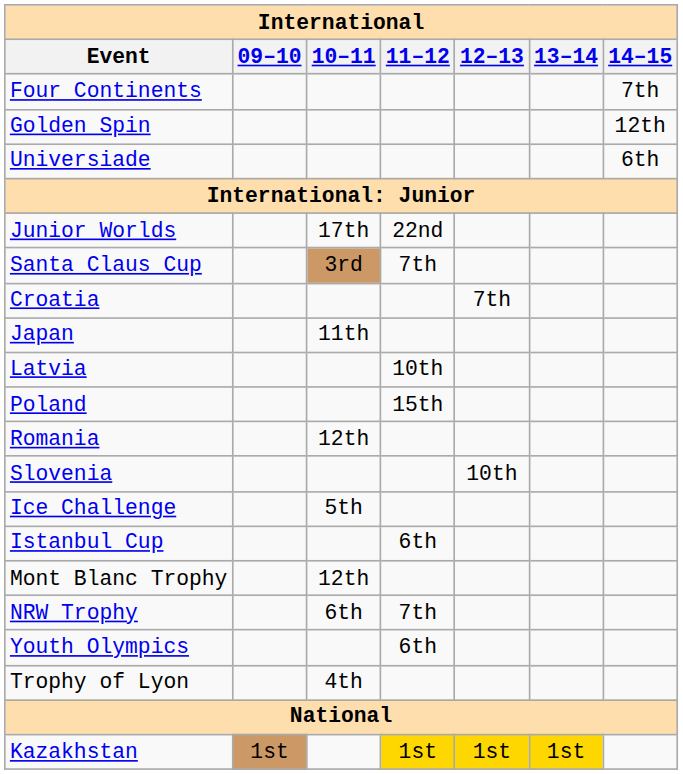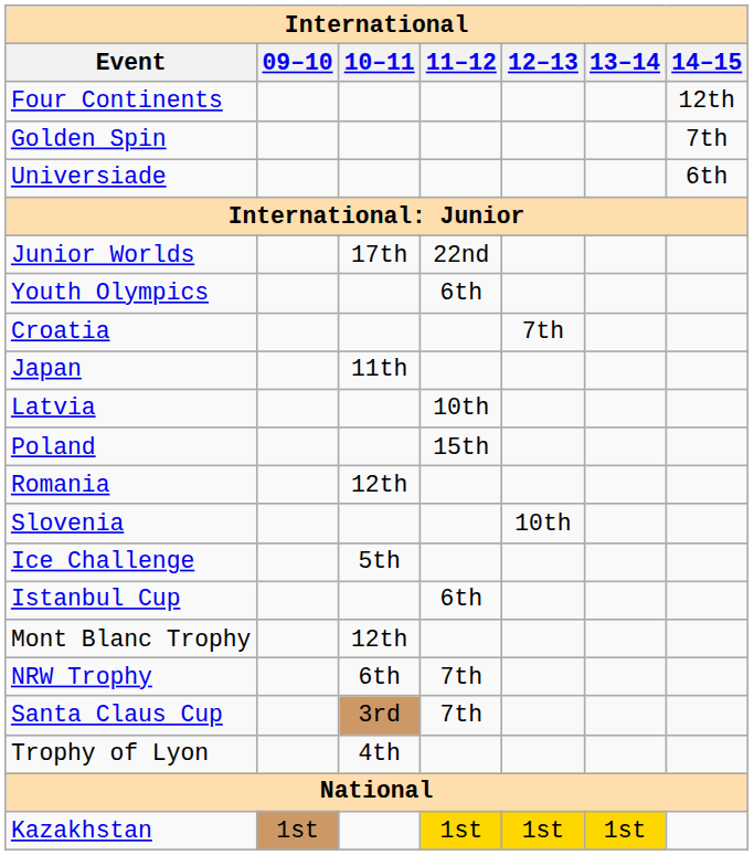 <table class="wikitable" style="text-align:center">
 <tr>
 <th style="background-color: #ffdead; " colspan=7 align=center>International</th>
 </tr>
 <tr>
 <th>Event</th>
 <th><a href='#'>09–10</a></th>
 <th><a href='#'>10–11</a></th>
 <th><a href='#'>11–12</a></th>
 <th><a href='#'>12–13</a></th>
 <th><a href='#'>13–14</a></th>
 <th><a href='#'>14–15</a></th>
 </tr>
 <tr>
 <td align=left><a href='#'>Four Continents</a></td>
 <td></td>
 <td></td>
 <td></td>
 <td></td>
 <td></td>
-<td>7th</td>
+<td>12th</td>
 </tr>
 <tr>
 <td align=left> <a href='#'>Golden Spin</a></td>
 <td></td>
 <td></td>
 <td></td>
 <td></td>
 <td></td>
-<td>12th</td>
+<td>7th</td>
 </tr>
 <tr>
 <td align=left><a href='#'>Universiade</a></td>
 <td></td>
 <td></td>
 <td></td>
 <td></td>
 <td></td>
 <td>6th</td>
 </tr>
 <tr>
 <th style="background-color: #ffdead; " colspan=7 align=center>International: Junior</th>
 </tr>
 <tr>
 <td align=left><a href='#'>Junior Worlds</a></td>
 <td></td>
 <td>17th</td>
 <td>22nd</td>
 <td></td>
 <td></td>
 <td></td>
 </tr>
 <tr>
-<td align=left><a href='#'>Santa Claus Cup</a></td>
+<td align=left><a href='#'>Youth Olympics</a></td>
 <td></td>
-<td bgcolor=cc9966>3rd</td>
-<td>7th</td>
+<td></td>
+<td>6th</td>
 <td></td>
 <td></td>
 <td></td>
 </tr>
 <tr>
 <td align=left> <a href='#'>Croatia</a></td>
 <td></td>
 <td></td>
 <td></td>
 <td>7th</td>
 <td></td>
 <td></td>
 </tr>
 <tr>
 <td align=left> <a href='#'>Japan</a></td>
 <td></td>
 <td>11th</td>
 <td></td>
 <td></td>
 <td></td>
 <td></td>
 </tr>
 <tr>
 <td align=left> <a href='#'>Latvia</a></td>
 <td></td>
 <td></td>
 <td>10th</td>
 <td></td>
 <td></td>
 <td></td>
 </tr>
 <tr>
 <td align=left> <a href='#'>Poland</a></td>
 <td></td>
 <td></td>
 <td>15th</td>
 <td></td>
 <td></td>
 <td></td>
 </tr>
 <tr>
 <td align=left> <a href='#'>Romania</a></td>
 <td></td>
 <td>12th</td>
 <td></td>
 <td></td>
 <td></td>
 <td></td>
 </tr>
 <tr>
 <td align=left> <a href='#'>Slovenia</a></td>
 <td></td>
 <td></td>
 <td></td>
 <td>10th</td>
 <td></td>
 <td></td>
 </tr>
 <tr>
 <td align=left><a href='#'>Ice Challenge</a></td>
 <td></td>
 <td>5th</td>
 <td></td>
 <td></td>
 <td></td>
 <td></td>
 </tr>
 <tr>
 <td align=left><a href='#'>Istanbul Cup</a></td>
 <td></td>
 <td></td>
 <td>6th</td>
 <td></td>
 <td></td>
 <td></td>
 </tr>
 <tr>
 <td align=left>Mont Blanc Trophy</td>
 <td></td>
 <td>12th</td>
 <td></td>
 <td></td>
 <td></td>
 <td></td>
 </tr>
 <tr>
 <td align=left><a href='#'>NRW Trophy</a></td>
 <td></td>
 <td>6th</td>
 <td>7th</td>
 <td></td>
 <td></td>
 <td></td>
 </tr>
 <tr>
-<td align=left><a href='#'>Youth Olympics</a></td>
+<td align=left><a href='#'>Santa Claus Cup</a></td>
 <td></td>
-<td></td>
-<td>6th</td>
+<td bgcolor=cc9966>3rd</td>
+<td>7th</td>
 <td></td>
 <td></td>
 <td></td>
 </tr>
 <tr>
 <td align=left>Trophy of Lyon</td>
 <td></td>
 <td>4th</td>
 <td></td>
 <td></td>
 <td></td>
 <td></td>
 </tr>
 <tr>
 <th style="background-color: #ffdead; " colspan=7 align=center>National</th>
 </tr>
 <tr>
 <td align=left><a href='#'>Kazakhstan</a></td>
 <td bgcolor=cc9966>1st</td>
 <td></td>
 <td bgcolor=gold>1st</td>
 <td bgcolor=gold>1st</td>
 <td bgcolor=gold>1st</td>
 <td></td>
 </tr>
 </table>
